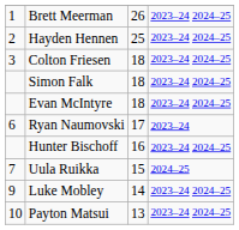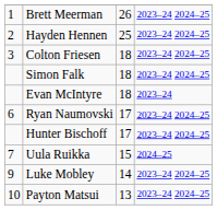 <table class="wikitable">
 <tr>
 </tr>
 <tr>
 <td>1</td>
 <td>Brett Meerman</td>
 <td>26</td>
 <td style="font-size:80%;"><a href='#'>2023–24</a> <a href='#'>2024–25</a></td>
 </tr>
 <tr>
 <td>2</td>
 <td>Hayden Hennen</td>
 <td>25</td>
 <td style="font-size:80%;"><a href='#'>2023–24</a> <a href='#'>2024–25</a></td>
 </tr>
 <tr>
 <td>3</td>
 <td>Colton Friesen</td>
 <td>18</td>
 <td style="font-size:80%;"><a href='#'>2023–24</a> <a href='#'>2024–25</a></td>
 </tr>
 <tr>
 <td></td>
 <td>Simon Falk</td>
 <td>18</td>
 <td style="font-size:80%;"><a href='#'>2023–24</a> <a href='#'>2024–25</a></td>
 </tr>
 <tr>
 <td></td>
 <td>Evan McIntyre</td>
 <td>18</td>
-<td style="font-size:80%;"><a href='#'>2023–24</a> <a href='#'>2024–25</a></td>
+<td style="font-size:80%;"><a href='#'>2023–24</a></td>
 </tr>
 <tr>
 <td>6</td>
 <td>Ryan Naumovski</td>
 <td>17</td>
-<td style="font-size:80%;"><a href='#'>2023–24</a></td>
+<td style="font-size:80%;"><a href='#'>2023–24</a> <a href='#'>2024–25</a></td>
 </tr>
 <tr>
 <td></td>
 <td>Hunter Bischoff</td>
-<td>16</td>
+<td>17</td>
 <td style="font-size:80%;"><a href='#'>2023–24</a> <a href='#'>2024–25</a></td>
 </tr>
 <tr>
 <td>7</td>
 <td>Uula Ruikka</td>
 <td>15</td>
 <td style="font-size:80%;"><a href='#'>2024–25</a></td>
 </tr>
 <tr>
 <td>9</td>
 <td>Luke Mobley</td>
 <td>14</td>
 <td style="font-size:80%;"><a href='#'>2023–24</a> <a href='#'>2024–25</a></td>
 </tr>
 <tr>
 <td>10</td>
 <td>Payton Matsui</td>
 <td>13</td>
 <td style="font-size:80%;"><a href='#'>2023–24</a> <a href='#'>2024–25</a></td>
 </tr>
 </table>
